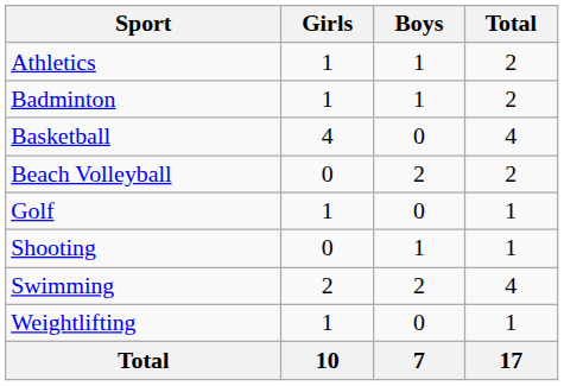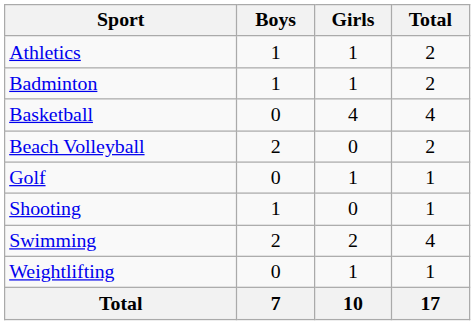 <table class="wikitable sortable" style="text-align:center;">
 <tr>
 <th width=180>Sport</th>
+<th width=55>Boys</th>
 <th width=55>Girls</th>
-<th width=55>Boys</th>
 <th width=55>Total</th>
 </tr>
 <tr>
 <td align=left><a href='#'>Athletics</a></td>
 <td>1</td>
 <td>1</td>
 <td>2</td>
 </tr>
 <tr>
 <td align=left><a href='#'>Badminton</a></td>
 <td>1</td>
 <td>1</td>
 <td>2</td>
 </tr>
 <tr>
 <td align=left><a href='#'>Basketball</a></td>
+<td>0</td>
 <td>4</td>
-<td>0</td>
 <td>4</td>
 </tr>
 <tr>
 <td align=left><a href='#'>Beach Volleyball</a></td>
+<td>2</td>
 <td>0</td>
-<td>2</td>
 <td>2</td>
 </tr>
 <tr>
 <td align=left><a href='#'>Golf</a></td>
+<td>0</td>
 <td>1</td>
-<td>0</td>
 <td>1</td>
 </tr>
 <tr>
 <td align=left><a href='#'>Shooting</a></td>
+<td>1</td>
 <td>0</td>
-<td>1</td>
 <td>1</td>
 </tr>
 <tr>
 <td align=left><a href='#'>Swimming</a></td>
 <td>2</td>
 <td>2</td>
 <td>4</td>
 </tr>
 <tr>
 <td align=left><a href='#'>Weightlifting</a></td>
+<td>0</td>
 <td>1</td>
-<td>0</td>
 <td>1</td>
 </tr>
 <tr class="sortbottom">
 <th>Total</th>
+<th>7</th>
 <th>10</th>
-<th>7</th>
 <th>17</th>
 </tr>
 </table>
